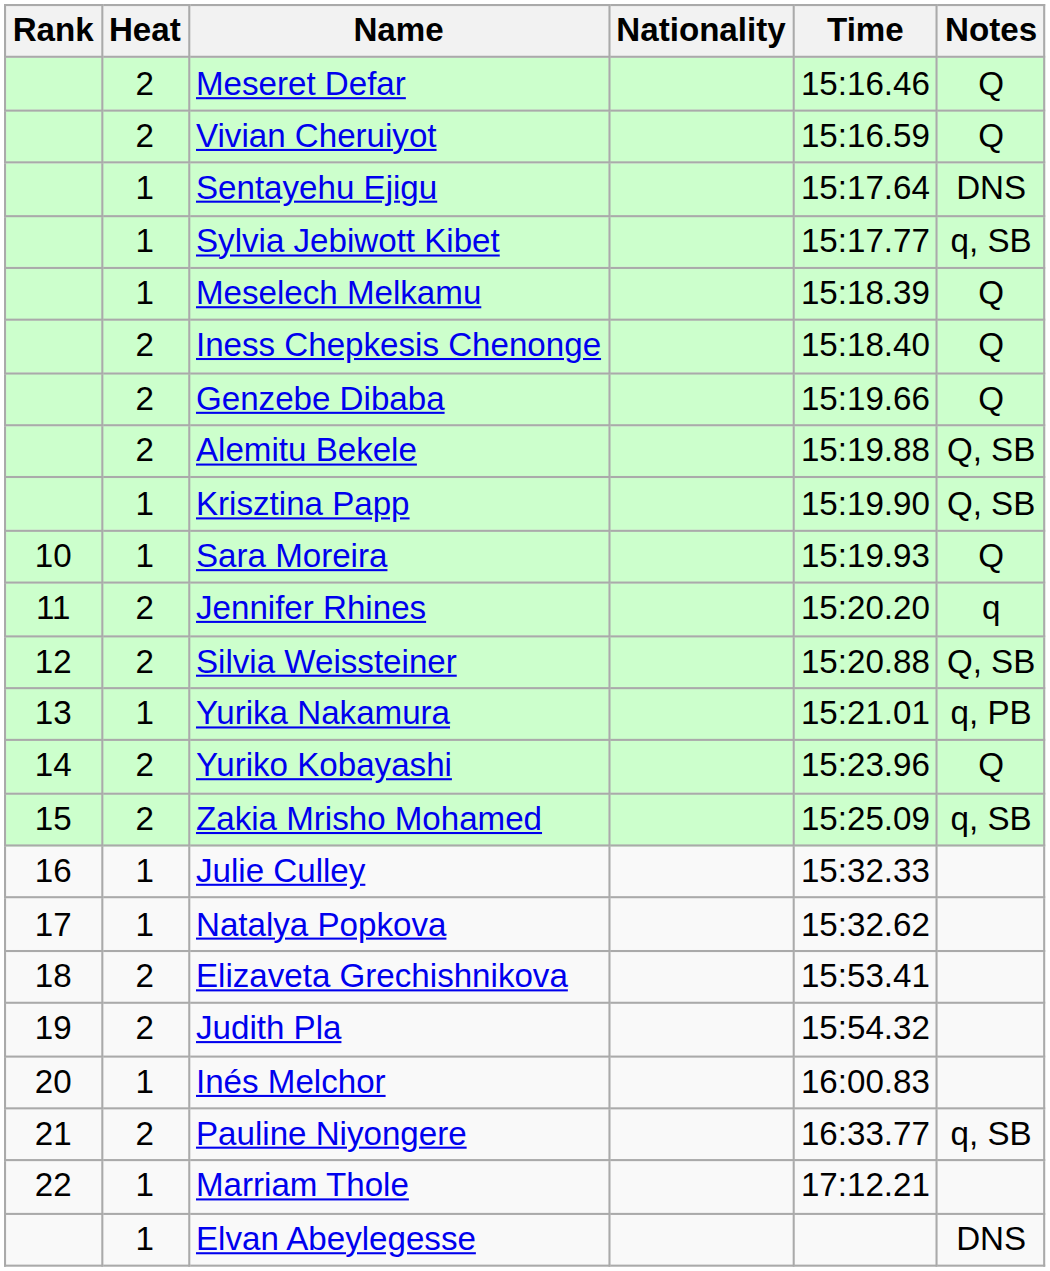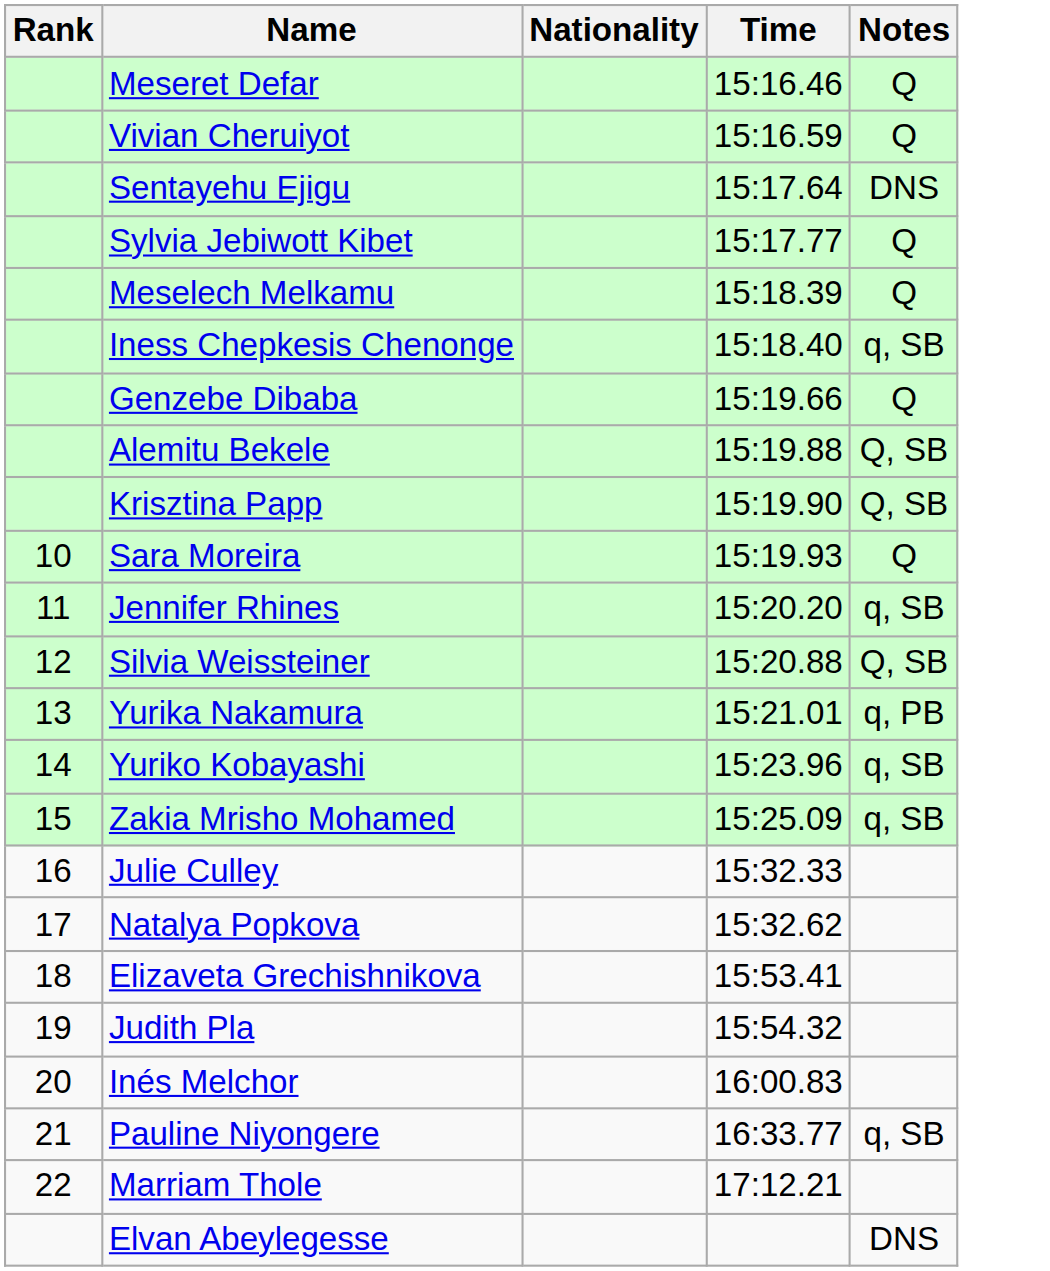 <table class="wikitable sortable" style="text-align:center">
 <tr>
 <th>Rank</th>
-<th>Heat</th>
 <th>Name</th>
 <th>Nationality</th>
 <th>Time</th>
 <th>Notes</th>
 </tr>
 <tr bgcolor=ccffcc>
 <td></td>
-<td>2</td>
 <td align=left><a href='#'>Meseret Defar</a></td>
 <td align=left></td>
 <td>15:16.46</td>
 <td>Q</td>
 </tr>
 <tr bgcolor=ccffcc>
 <td></td>
-<td>2</td>
 <td align=left><a href='#'>Vivian Cheruiyot</a></td>
 <td align=left></td>
 <td>15:16.59</td>
 <td>Q</td>
 </tr>
 <tr bgcolor=ccffcc>
 <td></td>
-<td>1</td>
 <td align=left><a href='#'>Sentayehu Ejigu</a></td>
 <td align=left></td>
 <td>15:17.64</td>
 <td>DNS</td>
 </tr>
 <tr bgcolor=ccffcc>
 <td></td>
-<td>1</td>
 <td align=left><a href='#'>Sylvia Jebiwott Kibet</a></td>
 <td align=left></td>
 <td>15:17.77</td>
-<td>q, SB</td>
+<td>Q</td>
 </tr>
 <tr bgcolor=ccffcc>
 <td></td>
-<td>1</td>
 <td align=left><a href='#'>Meselech Melkamu</a></td>
 <td align=left></td>
 <td>15:18.39</td>
 <td>Q</td>
 </tr>
 <tr bgcolor=ccffcc>
 <td></td>
-<td>2</td>
 <td align=left><a href='#'>Iness Chepkesis Chenonge</a></td>
 <td align=left></td>
 <td>15:18.40</td>
-<td>Q</td>
+<td>q, SB</td>
 </tr>
 <tr bgcolor=ccffcc>
 <td></td>
-<td>2</td>
 <td align=left><a href='#'>Genzebe Dibaba</a></td>
 <td align=left></td>
 <td>15:19.66</td>
 <td>Q</td>
 </tr>
 <tr bgcolor=ccffcc>
 <td></td>
-<td>2</td>
 <td align=left><a href='#'>Alemitu Bekele</a></td>
 <td align=left></td>
 <td>15:19.88</td>
 <td>Q, SB</td>
 </tr>
 <tr bgcolor=ccffcc>
 <td></td>
-<td>1</td>
 <td align=left><a href='#'>Krisztina Papp</a></td>
 <td align=left></td>
 <td>15:19.90</td>
 <td>Q, SB</td>
 </tr>
 <tr bgcolor=ccffcc>
 <td>10</td>
-<td>1</td>
 <td align=left><a href='#'>Sara Moreira</a></td>
 <td align=left></td>
 <td>15:19.93</td>
 <td>Q</td>
 </tr>
 <tr bgcolor=ccffcc>
 <td>11</td>
-<td>2</td>
 <td align=left><a href='#'>Jennifer Rhines</a></td>
 <td align=left></td>
 <td>15:20.20</td>
-<td>q</td>
+<td>q, SB</td>
 </tr>
 <tr bgcolor=ccffcc>
 <td>12</td>
-<td>2</td>
 <td align=left><a href='#'>Silvia Weissteiner</a></td>
 <td align=left></td>
 <td>15:20.88</td>
 <td>Q, SB</td>
 </tr>
 <tr bgcolor=ccffcc>
 <td>13</td>
-<td>1</td>
 <td align=left><a href='#'>Yurika Nakamura</a></td>
 <td align=left></td>
 <td>15:21.01</td>
 <td>q, PB</td>
 </tr>
 <tr bgcolor=ccffcc>
 <td>14</td>
-<td>2</td>
 <td align=left><a href='#'>Yuriko Kobayashi</a></td>
 <td align=left></td>
 <td>15:23.96</td>
-<td>Q</td>
+<td>q, SB</td>
 </tr>
 <tr bgcolor=ccffcc>
 <td>15</td>
-<td>2</td>
 <td align=left><a href='#'>Zakia Mrisho Mohamed</a></td>
 <td align=left></td>
 <td>15:25.09</td>
 <td>q, SB</td>
 </tr>
 <tr>
 <td>16</td>
-<td>1</td>
 <td align=left><a href='#'>Julie Culley</a></td>
 <td align=left></td>
 <td>15:32.33</td>
 <td></td>
 </tr>
 <tr>
 <td>17</td>
-<td>1</td>
 <td align=left><a href='#'>Natalya Popkova</a></td>
 <td align=left></td>
 <td>15:32.62</td>
 <td></td>
 </tr>
 <tr>
 <td>18</td>
-<td>2</td>
 <td align=left><a href='#'>Elizaveta Grechishnikova</a></td>
 <td align=left></td>
 <td>15:53.41</td>
 <td></td>
 </tr>
 <tr>
 <td>19</td>
-<td>2</td>
 <td align=left><a href='#'>Judith Pla</a></td>
 <td align=left></td>
 <td>15:54.32</td>
 <td></td>
 </tr>
 <tr>
 <td>20</td>
-<td>1</td>
 <td align=left><a href='#'>Inés Melchor</a></td>
 <td align=left></td>
 <td>16:00.83</td>
 <td></td>
 </tr>
 <tr>
 <td>21</td>
-<td>2</td>
 <td align=left><a href='#'>Pauline Niyongere</a></td>
 <td align=left></td>
 <td>16:33.77</td>
 <td>q, SB</td>
 </tr>
 <tr>
 <td>22</td>
-<td>1</td>
 <td align=left><a href='#'>Marriam Thole</a></td>
 <td align=left></td>
 <td>17:12.21</td>
 <td></td>
 </tr>
 <tr>
 <td></td>
-<td>1</td>
 <td align=left><a href='#'>Elvan Abeylegesse</a></td>
 <td align=left></td>
 <td></td>
 <td>DNS</td>
 </tr>
 </table>
